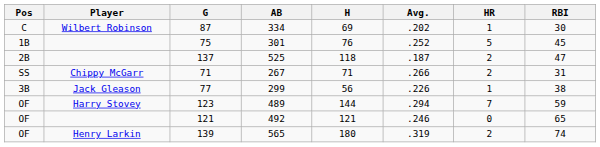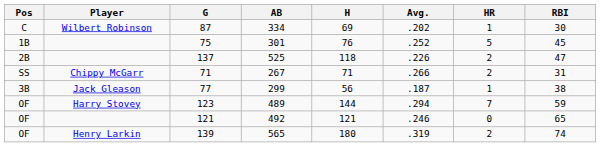 <table class="wikitable sortable">
 <tr>
 <th bgcolor="#DDDDFF" width="5%">Pos</th>
 <th bgcolor="#DDDDFF" width="16%">Player</th>
 <th bgcolor="#DDDDFF" width="9%">G</th>
 <th bgcolor="#DDDDFF" width="9%">AB</th>
 <th bgcolor="#DDDDFF" width="9%">H</th>
 <th bgcolor="#DDDDFF" width="9%">Avg.</th>
 <th bgcolor="#DDDDFF" width="9%">HR</th>
 <th bgcolor="#DDDDFF" width="9%">RBI</th>
 </tr>
 <tr align="center">
 <td>C</td>
 <td><a href='#'>Wilbert Robinson</a></td>
 <td>87</td>
 <td>334</td>
 <td>69</td>
 <td>.202</td>
 <td>1</td>
 <td>30</td>
 </tr>
 <tr align=center>
 <td>1B</td>
 <td></td>
 <td>75</td>
 <td>301</td>
 <td>76</td>
 <td>.252</td>
 <td>5</td>
 <td>45</td>
 </tr>
 <tr align="center">
 <td>2B</td>
 <td></td>
 <td>137</td>
 <td>525</td>
 <td>118</td>
-<td>.187</td>
+<td>.226</td>
 <td>2</td>
 <td>47</td>
 </tr>
 <tr align="center">
 <td>SS</td>
 <td><a href='#'>Chippy McGarr</a></td>
 <td>71</td>
 <td>267</td>
 <td>71</td>
 <td>.266</td>
 <td>2</td>
 <td>31</td>
 </tr>
 <tr align=center>
 <td>3B</td>
 <td><a href='#'>Jack Gleason</a></td>
 <td>77</td>
 <td>299</td>
 <td>56</td>
-<td>.226</td>
+<td>.187</td>
 <td>1</td>
 <td>38</td>
 </tr>
 <tr align=center>
 <td>OF</td>
 <td><a href='#'>Harry Stovey</a></td>
 <td>123</td>
 <td>489</td>
 <td>144</td>
 <td>.294</td>
 <td>7</td>
 <td>59</td>
 </tr>
 <tr align=center>
 <td>OF</td>
 <td></td>
 <td>121</td>
 <td>492</td>
 <td>121</td>
 <td>.246</td>
 <td>0</td>
 <td>65</td>
 </tr>
 <tr align="center">
 <td>OF</td>
 <td><a href='#'>Henry Larkin</a></td>
 <td>139</td>
 <td>565</td>
 <td>180</td>
 <td>.319</td>
 <td>2</td>
 <td>74</td>
 </tr>
 </table>
